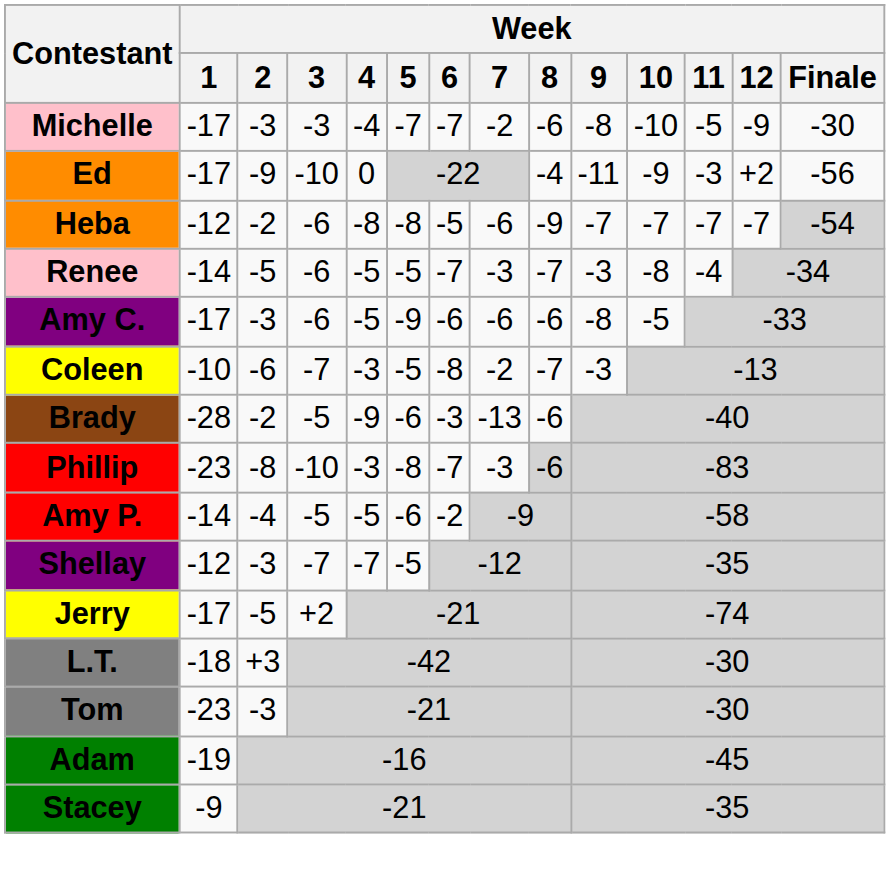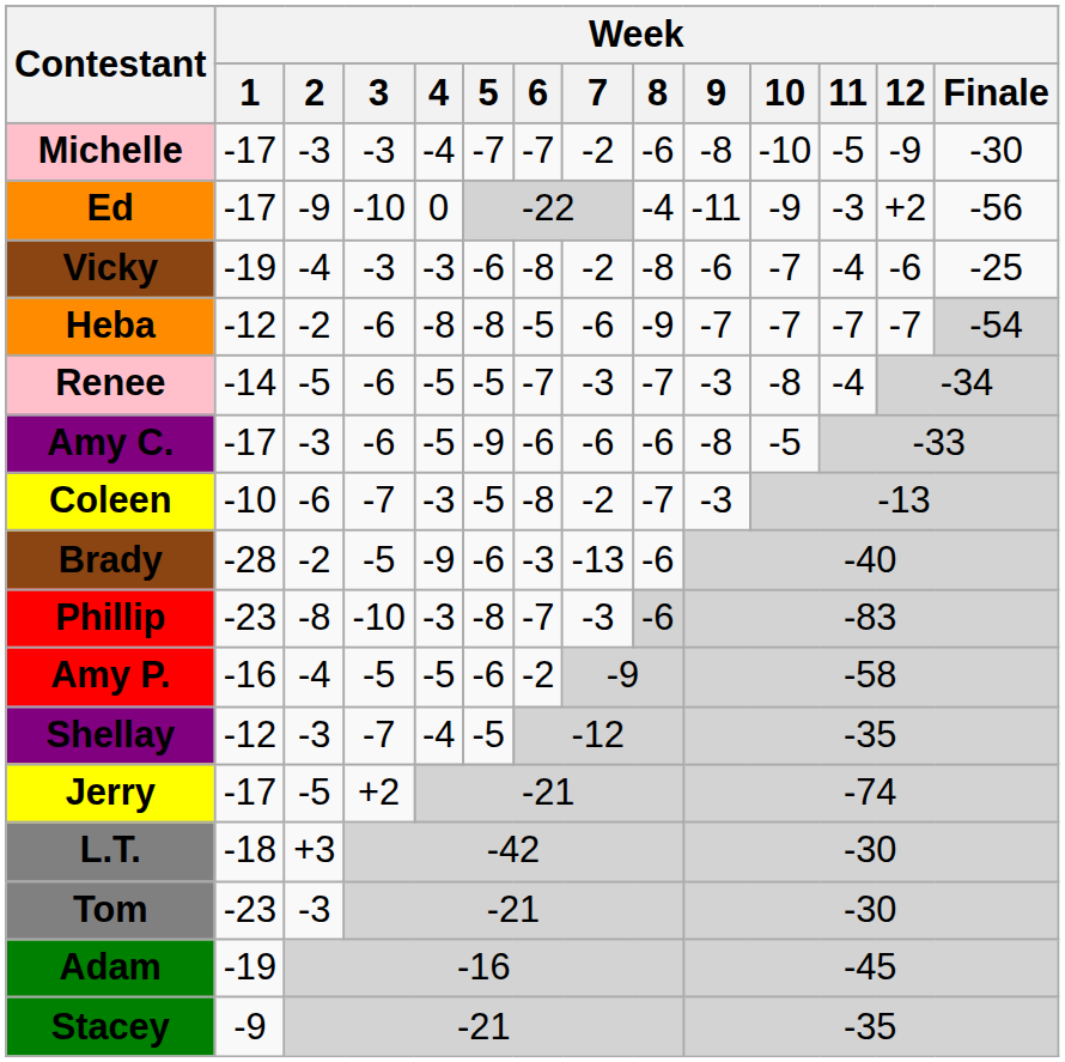 <table class="wikitable" align="center" style="text-align:center">
 <tr>
 <th rowspan=2>Contestant</th>
 <th colspan=13>Week</th>
 </tr>
 <tr>
 <th>1</th>
 <th>2</th>
 <th>3</th>
 <th>4</th>
 <th>5</th>
 <th>6</th>
 <th>7</th>
 <th>8</th>
 <th>9</th>
 <th>10</th>
 <th>11</th>
 <th>12</th>
 <th>Finale</th>
 </tr>
 <tr>
 <td bgcolor="pink"><strong>Michelle</strong></td>
 <td>-17</td>
 <td>-3</td>
 <td>-3</td>
 <td>-4</td>
 <td>-7</td>
 <td>-7</td>
 <td>-2</td>
 <td>-6</td>
 <td>-8</td>
 <td>-10</td>
 <td>-5</td>
 <td>-9</td>
 <td>-30</td>
 </tr>
 <tr>
 <td bgcolor="darkorange"><strong>Ed</strong></td>
 <td>-17</td>
 <td>-9</td>
 <td>-10</td>
 <td>0</td>
 <td colspan=3 bgcolor="lightgrey">-22</td>
 <td>-4</td>
 <td>-11</td>
 <td>-9</td>
 <td>-3</td>
 <td>+2</td>
 <td>-56</td>
+</tr>
+<tr>
+<td bgcolor="saddlebrown"><span><strong>Vicky</strong></span></td>
+<td>-19</td>
+<td>-4</td>
+<td>-3</td>
+<td>-3</td>
+<td>-6</td>
+<td>-8</td>
+<td>-2</td>
+<td>-8</td>
+<td>-6</td>
+<td>-7</td>
+<td>-4</td>
+<td>-6</td>
+<td>-25</td>
 </tr>
 <tr>
 <td bgcolor="darkorange"><strong>Heba</strong></td>
 <td>-12</td>
 <td>-2</td>
 <td>-6</td>
 <td>-8</td>
 <td>-8</td>
 <td>-5</td>
 <td>-6</td>
 <td>-9</td>
 <td>-7</td>
 <td>-7</td>
 <td>-7</td>
 <td>-7</td>
 <td bgcolor="lightgrey">-54</td>
 </tr>
 <tr>
 <td bgcolor="pink"><strong>Renee</strong></td>
 <td>-14</td>
 <td>-5</td>
 <td>-6</td>
 <td>-5</td>
 <td>-5</td>
 <td>-7</td>
 <td>-3</td>
 <td>-7</td>
 <td>-3</td>
 <td>-8</td>
 <td>-4</td>
 <td colspan=2 bgcolor="lightgrey">-34</td>
 </tr>
 <tr>
 <td bgcolor="purple"><span><strong>Amy C.</strong></span></td>
 <td>-17</td>
 <td>-3</td>
 <td>-6</td>
 <td>-5</td>
 <td>-9</td>
 <td>-6</td>
 <td>-6</td>
 <td>-6</td>
 <td>-8</td>
 <td>-5</td>
 <td colspan=3 bgcolor="lightgrey">-33</td>
 </tr>
 <tr>
 <td bgcolor="yellow"><strong>Coleen</strong></td>
 <td>-10</td>
 <td>-6</td>
 <td>-7</td>
 <td>-3</td>
 <td>-5</td>
 <td>-8</td>
 <td>-2</td>
 <td>-7</td>
 <td>-3</td>
 <td colspan=4 bgcolor="lightgrey">-13</td>
 </tr>
 <tr>
 <td bgcolor="saddlebrown"><span><strong>Brady</strong></span></td>
 <td>-28</td>
 <td>-2</td>
 <td>-5</td>
 <td>-9</td>
 <td>-6</td>
 <td>-3</td>
 <td>-13</td>
 <td>-6</td>
 <td colspan=5 bgcolor="lightgrey">-40</td>
 </tr>
 <tr>
 <td bgcolor="red"><span><strong>Phillip</strong></span></td>
 <td>-23</td>
 <td>-8</td>
 <td>-10</td>
 <td>-3</td>
 <td>-8</td>
 <td>-7</td>
 <td>-3</td>
 <td bgcolor="lightgrey">-6</td>
 <td colspan=5 bgcolor="lightgrey">-83</td>
 </tr>
 <tr>
 <td bgcolor="red"><span><strong>Amy P.</strong></span></td>
-<td>-14</td>
+<td>-16</td>
 <td>-4</td>
 <td>-5</td>
 <td>-5</td>
 <td>-6</td>
 <td>-2</td>
 <td colspan=2 bgcolor="lightgrey">-9</td>
 <td colspan=5 bgcolor="lightgrey">-58</td>
 </tr>
 <tr>
 <td bgcolor="purple"><span><strong>Shellay</strong></span></td>
 <td>-12</td>
 <td>-3</td>
 <td>-7</td>
-<td>-7</td>
+<td>-4</td>
 <td>-5</td>
 <td colspan=3 bgcolor="lightgrey">-12</td>
 <td colspan=5 bgcolor="lightgrey">-35</td>
 </tr>
 <tr>
 <td bgcolor="yellow"><strong>Jerry</strong></td>
 <td>-17</td>
 <td>-5</td>
 <td>+2</td>
 <td colspan=5 bgcolor="lightgrey">-21</td>
 <td colspan=5 bgcolor="lightgrey">-74</td>
 </tr>
 <tr>
 <td bgcolor="gray"><strong>L.T.</strong></td>
 <td>-18</td>
 <td>+3</td>
 <td colspan=6 bgcolor="lightgrey">-42</td>
 <td colspan=5 bgcolor="lightgrey">-30</td>
 </tr>
 <tr>
 <td bgcolor="gray"><strong>Tom</strong></td>
 <td>-23</td>
 <td>-3</td>
 <td colspan=6 bgcolor="lightgrey">-21</td>
 <td colspan=5 bgcolor="lightgrey">-30</td>
 </tr>
 <tr>
 <td bgcolor="green"><span><strong>Adam</strong></span></td>
 <td>-19</td>
 <td colspan=7 bgcolor="lightgrey">-16</td>
 <td colspan=5 bgcolor="lightgrey">-45</td>
 </tr>
 <tr>
 <td bgcolor="green"><span><strong>Stacey</strong></span></td>
 <td>-9</td>
 <td colspan=7 bgcolor="lightgrey">-21</td>
 <td colspan=5 bgcolor="lightgrey">-35</td>
 </tr>
 </table>
